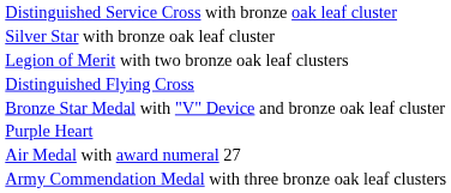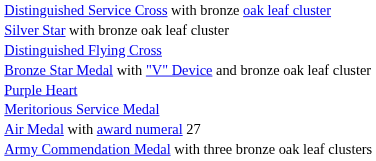 <table>
 <tr>
 <td></td>
 <td><a href='#'>Distinguished Service Cross</a> with bronze <a href='#'>oak leaf cluster</a></td>
 </tr>
 <tr>
 <td></td>
 <td><a href='#'>Silver Star</a> with bronze oak leaf cluster</td>
-</tr>
-<tr>
-<td></td>
-<td><a href='#'>Legion of Merit</a> with two bronze oak leaf clusters</td>
 </tr>
 <tr>
 <td></td>
 <td><a href='#'>Distinguished Flying Cross</a></td>
 </tr>
 <tr>
 <td></td>
 <td><a href='#'>Bronze Star Medal</a> with <a href='#'>"V" Device</a> and bronze oak leaf cluster</td>
 </tr>
 <tr>
 <td></td>
 <td><a href='#'>Purple Heart</a></td>
 </tr>
 <tr>
+<td></td>
+<td><a href='#'>Meritorious Service Medal</a></td>
+</tr>
+<tr>
 <td><span></span><span></span></td>
 <td><a href='#'>Air Medal</a> with <a href='#'>award numeral</a> 27</td>
 </tr>
 <tr>
 <td></td>
 <td><a href='#'>Army Commendation Medal</a> with three bronze oak leaf clusters</td>
 </tr>
 </table>
